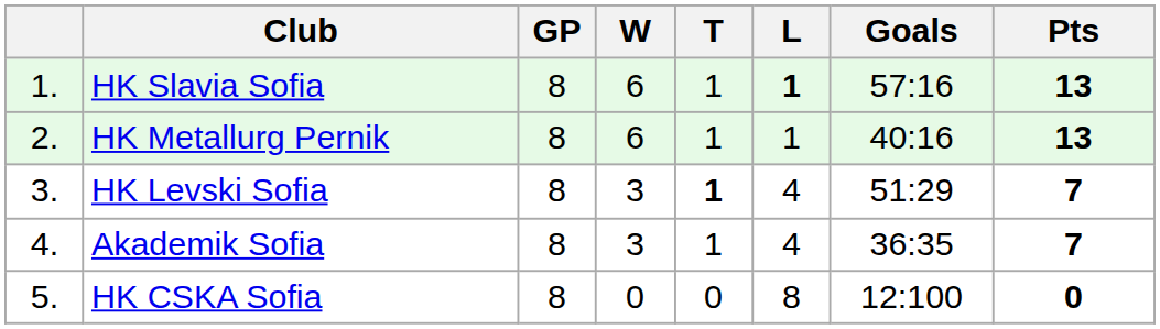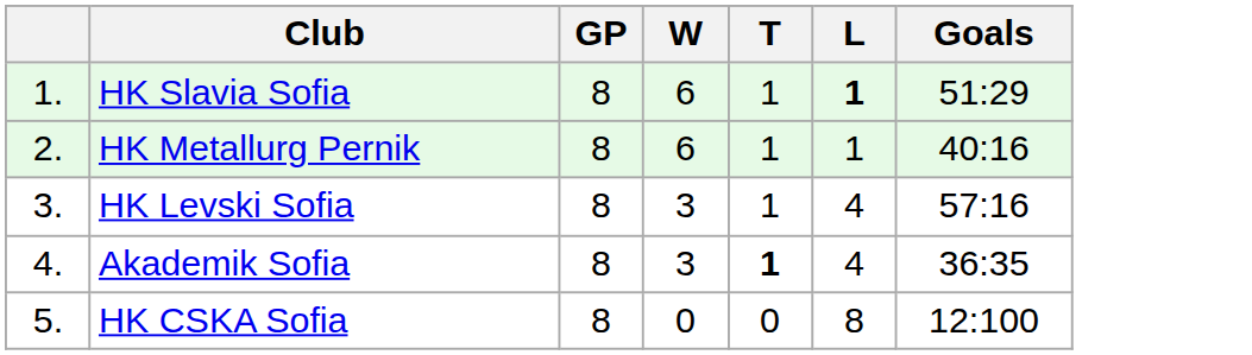 <table class="wikitable">
 <tr>
 <th width="30"></th>
 <th width="200">Club</th>
 <th width="30">GP</th>
 <th width="30">W</th>
 <th width="30">T</th>
 <th width="30">L</th>
 <th width="70">Goals</th>
-<th width="70">Pts</th>
 </tr>
 <tr bgcolor="#e6fae6" align="center">
 <td>1.</td>
 <td align="left"><a href='#'>HK Slavia Sofia</a></td>
 <td>8</td>
 <td>6</td>
 <td>1</td>
 <td><strong>1</strong></td>
-<td>57:16</td>
-<td><strong>13</strong></td>
+<td>51:29</td>
 </tr>
 <tr bgcolor="#e6fae6" align="center">
 <td>2.</td>
 <td align="left"><a href='#'>HK Metallurg Pernik</a></td>
 <td>8</td>
 <td>6</td>
 <td>1</td>
 <td>1</td>
 <td>40:16</td>
-<td><strong>13</strong></td>
 </tr>
 <tr bgcolor="#FFFFFF" align="center">
 <td>3.</td>
 <td align="left"><a href='#'>HK Levski Sofia</a></td>
 <td>8</td>
 <td>3</td>
-<td><strong>1</strong></td>
+<td>1</td>
 <td>4</td>
-<td>51:29</td>
-<td><strong>7</strong></td>
+<td>57:16</td>
 </tr>
 <tr bgcolor="#FFFFFF" align="center">
 <td>4.</td>
 <td align="left"><a href='#'>Akademik Sofia</a></td>
 <td>8</td>
 <td>3</td>
-<td>1</td>
+<td><strong>1</strong></td>
 <td>4</td>
 <td>36:35</td>
-<td><strong>7</strong></td>
 </tr>
 <tr bgcolor="#FFFFFF" align="center">
 <td>5.</td>
 <td align="left"><a href='#'>HK CSKA Sofia</a></td>
 <td>8</td>
 <td>0</td>
 <td>0</td>
 <td>8</td>
 <td>12:100</td>
-<td><strong>0</strong></td>
 </tr>
 </table>
